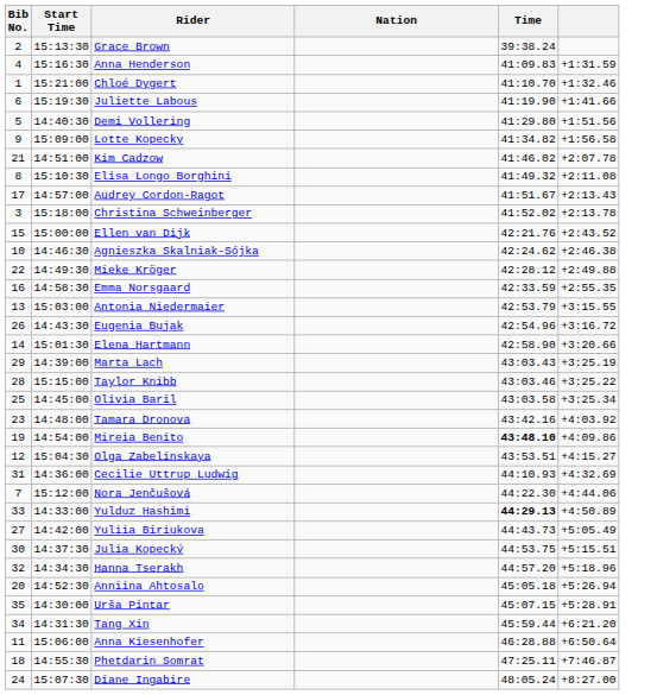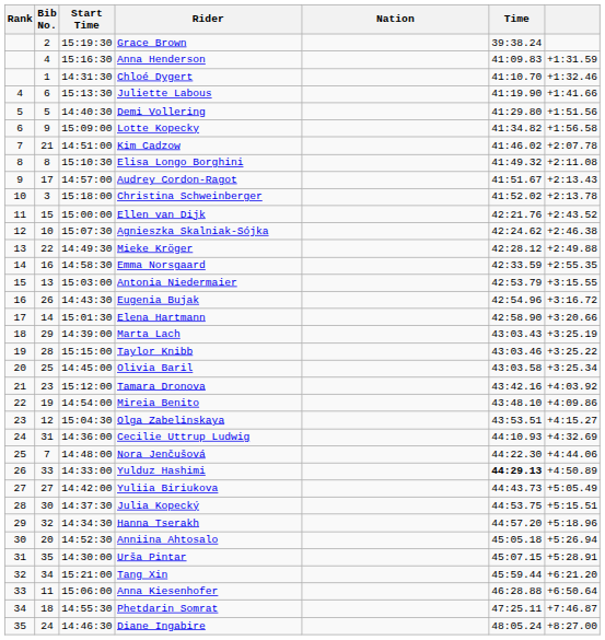 <table class="wikitable sortable" style="text-align:center;">
 <tr>
+<th width="30">Rank</th>
 <th width="20">Bib No.</th>
 <th width="55">Start Time</th>
 <th width="225">Rider</th>
 <th width="225">Nation</th>
 <th width="55">Time</th>
 <th width="55"></th>
 </tr>
 <tr>
+<td></td>
 <td>2</td>
-<td>15:13:30</td>
+<td>15:19:30</td>
 <td align="left"><a href='#'>Grace Brown</a></td>
 <td align="left"></td>
 <td>39:38.24</td>
 <td></td>
 </tr>
 <tr>
+<td></td>
 <td>4</td>
 <td>15:16:30</td>
 <td align="left"><a href='#'>Anna Henderson</a></td>
 <td align="left"></td>
 <td>41:09.83</td>
 <td>+1:31.59</td>
 </tr>
 <tr>
+<td></td>
 <td>1</td>
-<td>15:21:00</td>
+<td>14:31:30</td>
 <td align="left"><a href='#'>Chloé Dygert</a></td>
 <td align="left"></td>
 <td>41:10.70</td>
 <td>+1:32.46</td>
 </tr>
 <tr>
+<td>4</td>
 <td>6</td>
-<td>15:19:30</td>
+<td>15:13:30</td>
 <td align="left"><a href='#'>Juliette Labous</a></td>
 <td align="left"></td>
 <td>41:19.90</td>
 <td>+1:41.66</td>
 </tr>
 <tr>
+<td>5</td>
 <td>5</td>
 <td>14:40:30</td>
 <td align="left"><a href='#'>Demi Vollering</a></td>
 <td align="left"></td>
 <td>41:29.80</td>
 <td>+1:51.56</td>
 </tr>
 <tr>
+<td>6</td>
 <td>9</td>
 <td>15:09:00</td>
 <td align="left"><a href='#'>Lotte Kopecky</a></td>
 <td align="left"></td>
 <td>41:34.82</td>
 <td>+1:56.58</td>
 </tr>
 <tr>
+<td>7</td>
 <td>21</td>
 <td>14:51:00</td>
 <td align="left"><a href='#'>Kim Cadzow</a></td>
 <td align="left"></td>
 <td>41:46.02</td>
 <td>+2:07.78</td>
 </tr>
 <tr>
 <td>8</td>
+<td>8</td>
 <td>15:10:30</td>
 <td align="left"><a href='#'>Elisa Longo Borghini</a></td>
 <td align="left"></td>
 <td>41:49.32</td>
 <td>+2:11.08</td>
 </tr>
 <tr>
+<td>9</td>
 <td>17</td>
 <td>14:57:00</td>
 <td align="left"><a href='#'>Audrey Cordon-Ragot</a></td>
 <td align="left"></td>
 <td>41:51.67</td>
 <td>+2:13.43</td>
 </tr>
 <tr>
+<td>10</td>
 <td>3</td>
 <td>15:18:00</td>
 <td align="left"><a href='#'>Christina Schweinberger</a></td>
 <td align="left"></td>
 <td>41:52.02</td>
 <td>+2:13.78</td>
 </tr>
 <tr>
+<td>11</td>
 <td>15</td>
 <td>15:00:00</td>
 <td align="left"><a href='#'>Ellen van Dijk</a></td>
 <td align="left"></td>
 <td>42:21.76</td>
 <td>+2:43.52</td>
 </tr>
 <tr>
+<td>12</td>
 <td>10</td>
-<td>14:46:30</td>
+<td>15:07:30</td>
 <td align="left"><a href='#'>Agnieszka Skalniak-Sójka</a></td>
 <td align="left"></td>
 <td>42:24.62</td>
 <td>+2:46.38</td>
 </tr>
 <tr>
+<td>13</td>
 <td>22</td>
 <td>14:49:30</td>
 <td align="left"><a href='#'>Mieke Kröger</a></td>
 <td align="left"></td>
 <td>42:28.12</td>
 <td>+2:49.88</td>
 </tr>
 <tr>
+<td>14</td>
 <td>16</td>
 <td>14:58:30</td>
 <td align="left"><a href='#'>Emma Norsgaard</a></td>
 <td align="left"></td>
 <td>42:33.59</td>
 <td>+2:55.35</td>
 </tr>
 <tr>
+<td>15</td>
 <td>13</td>
 <td>15:03:00</td>
 <td align="left"><a href='#'>Antonia Niedermaier</a></td>
 <td align="left"></td>
 <td>42:53.79</td>
 <td>+3:15.55</td>
 </tr>
 <tr>
+<td>16</td>
 <td>26</td>
 <td>14:43:30</td>
 <td align="left"><a href='#'>Eugenia Bujak</a></td>
 <td align="left"></td>
 <td>42:54.96</td>
 <td>+3:16.72</td>
 </tr>
 <tr>
+<td>17</td>
 <td>14</td>
 <td>15:01:30</td>
 <td align="left"><a href='#'>Elena Hartmann</a></td>
 <td align="left"></td>
 <td>42:58.90</td>
 <td>+3:20.66</td>
 </tr>
 <tr>
+<td>18</td>
 <td>29</td>
 <td>14:39:00</td>
 <td align="left"><a href='#'>Marta Lach</a></td>
 <td align="left"></td>
 <td>43:03.43</td>
 <td>+3:25.19</td>
 </tr>
 <tr>
+<td>19</td>
 <td>28</td>
 <td>15:15:00</td>
 <td align="left"><a href='#'>Taylor Knibb</a></td>
 <td align="left"></td>
 <td>43:03.46</td>
 <td>+3:25.22</td>
 </tr>
 <tr>
+<td>20</td>
 <td>25</td>
 <td>14:45:00</td>
 <td align="left"><a href='#'>Olivia Baril</a></td>
 <td align="left"></td>
 <td>43:03.58</td>
 <td>+3:25.34</td>
 </tr>
 <tr>
+<td>21</td>
 <td>23</td>
-<td>14:48:00</td>
+<td>15:12:00</td>
 <td align="left"><a href='#'>Tamara Dronova</a></td>
 <td align="left"></td>
 <td>43:42.16</td>
 <td>+4:03.92</td>
 </tr>
 <tr>
+<td>22</td>
 <td>19</td>
 <td>14:54:00</td>
 <td align="left"><a href='#'>Mireia Benito</a></td>
 <td align="left"></td>
-<td><strong>43:48.10</strong></td>
+<td>43:48.10</td>
 <td>+4:09.86</td>
 </tr>
 <tr>
+<td>23</td>
 <td>12</td>
 <td>15:04:30</td>
 <td align="left"><a href='#'>Olga Zabelinskaya</a></td>
 <td align="left"></td>
 <td>43:53.51</td>
 <td>+4:15.27</td>
 </tr>
 <tr>
+<td>24</td>
 <td>31</td>
 <td>14:36:00</td>
 <td align="left"><a href='#'>Cecilie Uttrup Ludwig</a></td>
 <td align="left"></td>
 <td>44:10.93</td>
 <td>+4:32.69</td>
 </tr>
 <tr>
+<td>25</td>
 <td>7</td>
-<td>15:12:00</td>
+<td>14:48:00</td>
 <td align="left"><a href='#'>Nora Jenčušová</a></td>
 <td align="left"></td>
 <td>44:22.30</td>
 <td>+4:44.06</td>
 </tr>
 <tr>
+<td>26</td>
 <td>33</td>
 <td>14:33:00</td>
 <td align="left"><a href='#'>Yulduz Hashimi</a></td>
 <td align="left"></td>
 <td><strong>44:29.13</strong></td>
 <td>+4:50.89</td>
 </tr>
 <tr>
 <td>27</td>
+<td>27</td>
 <td>14:42:00</td>
 <td align="left"><a href='#'>Yuliia Biriukova</a></td>
 <td align="left"></td>
 <td>44:43.73</td>
 <td>+5:05.49</td>
 </tr>
 <tr>
+<td>28</td>
 <td>30</td>
 <td>14:37:30</td>
 <td align="left"><a href='#'>Julia Kopecký</a></td>
 <td align="left"></td>
 <td>44:53.75</td>
 <td>+5:15.51</td>
 </tr>
 <tr>
+<td>29</td>
 <td>32</td>
 <td>14:34:30</td>
 <td align="left"><a href='#'>Hanna Tserakh</a></td>
 <td align="left"></td>
 <td>44:57.20</td>
 <td>+5:18.96</td>
 </tr>
 <tr>
+<td>30</td>
 <td>20</td>
 <td>14:52:30</td>
 <td align="left"><a href='#'>Anniina Ahtosalo</a></td>
 <td align="left"></td>
 <td>45:05.18</td>
 <td>+5:26.94</td>
 </tr>
 <tr>
+<td>31</td>
 <td>35</td>
 <td>14:30:00</td>
 <td align="left"><a href='#'>Urša Pintar</a></td>
 <td align="left"></td>
 <td>45:07.15</td>
 <td>+5:28.91</td>
 </tr>
 <tr>
+<td>32</td>
 <td>34</td>
-<td>14:31:30</td>
+<td>15:21:00</td>
 <td align="left"><a href='#'>Tang Xin</a></td>
 <td align="left"></td>
 <td>45:59.44</td>
 <td>+6:21.20</td>
 </tr>
 <tr>
+<td>33</td>
 <td>11</td>
 <td>15:06:00</td>
 <td align="left"><a href='#'>Anna Kiesenhofer</a></td>
 <td align="left"></td>
 <td>46:28.88</td>
 <td>+6:50.64</td>
 </tr>
 <tr>
+<td>34</td>
 <td>18</td>
 <td>14:55:30</td>
 <td align="left"><a href='#'>Phetdarin Somrat</a></td>
 <td align="left"></td>
 <td>47:25.11</td>
 <td>+7:46.87</td>
 </tr>
 <tr>
+<td>35</td>
 <td>24</td>
-<td>15:07:30</td>
+<td>14:46:30</td>
 <td align="left"><a href='#'>Diane Ingabire</a></td>
 <td align="left"></td>
 <td>48:05.24</td>
 <td>+8:27.00</td>
 </tr>
 </table>
